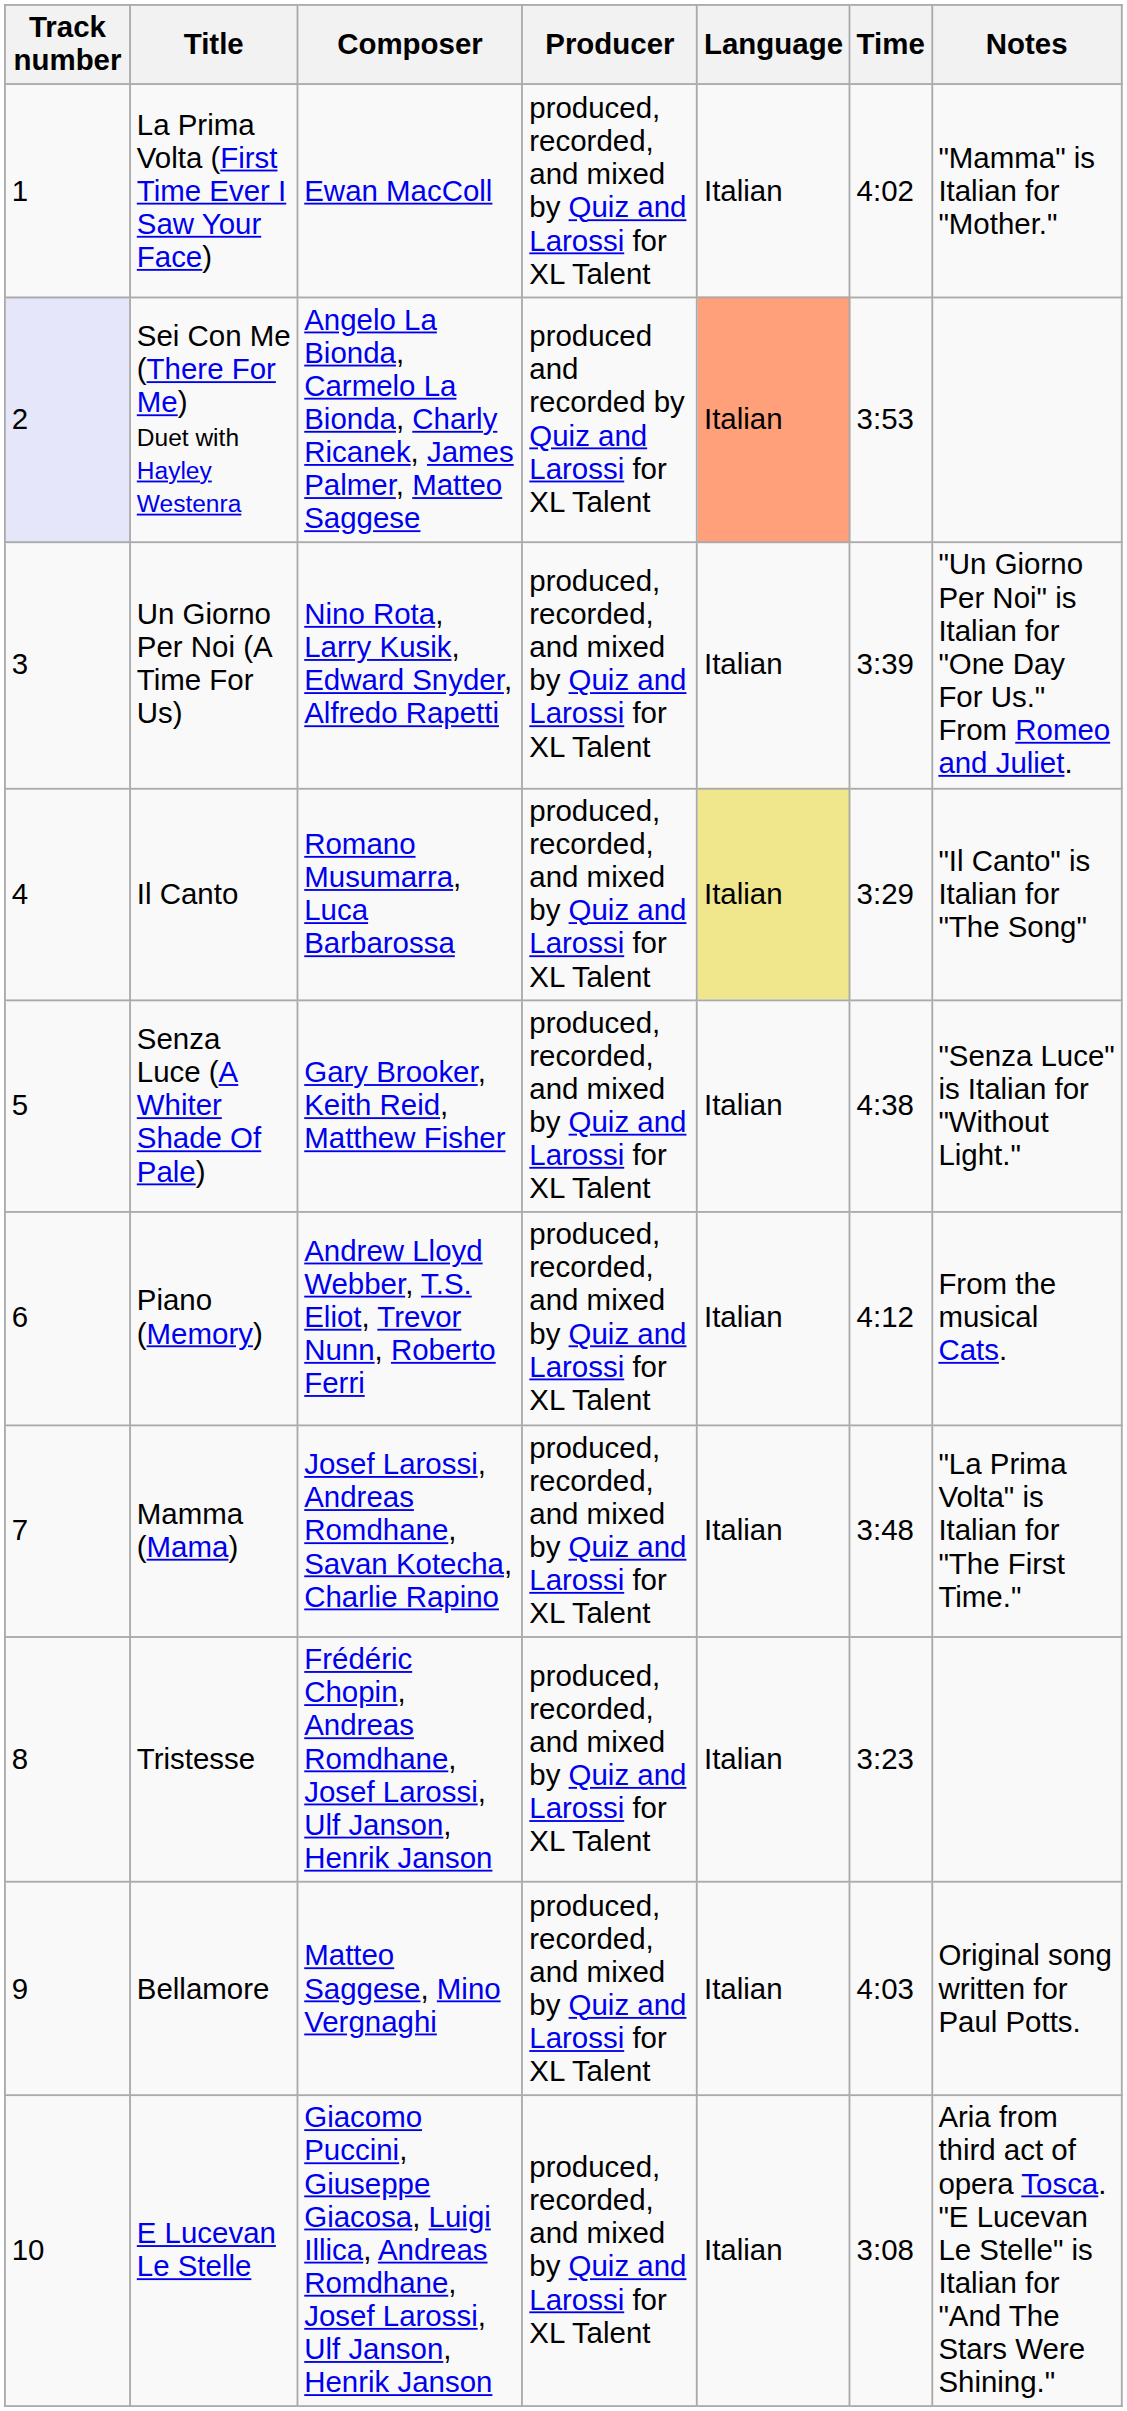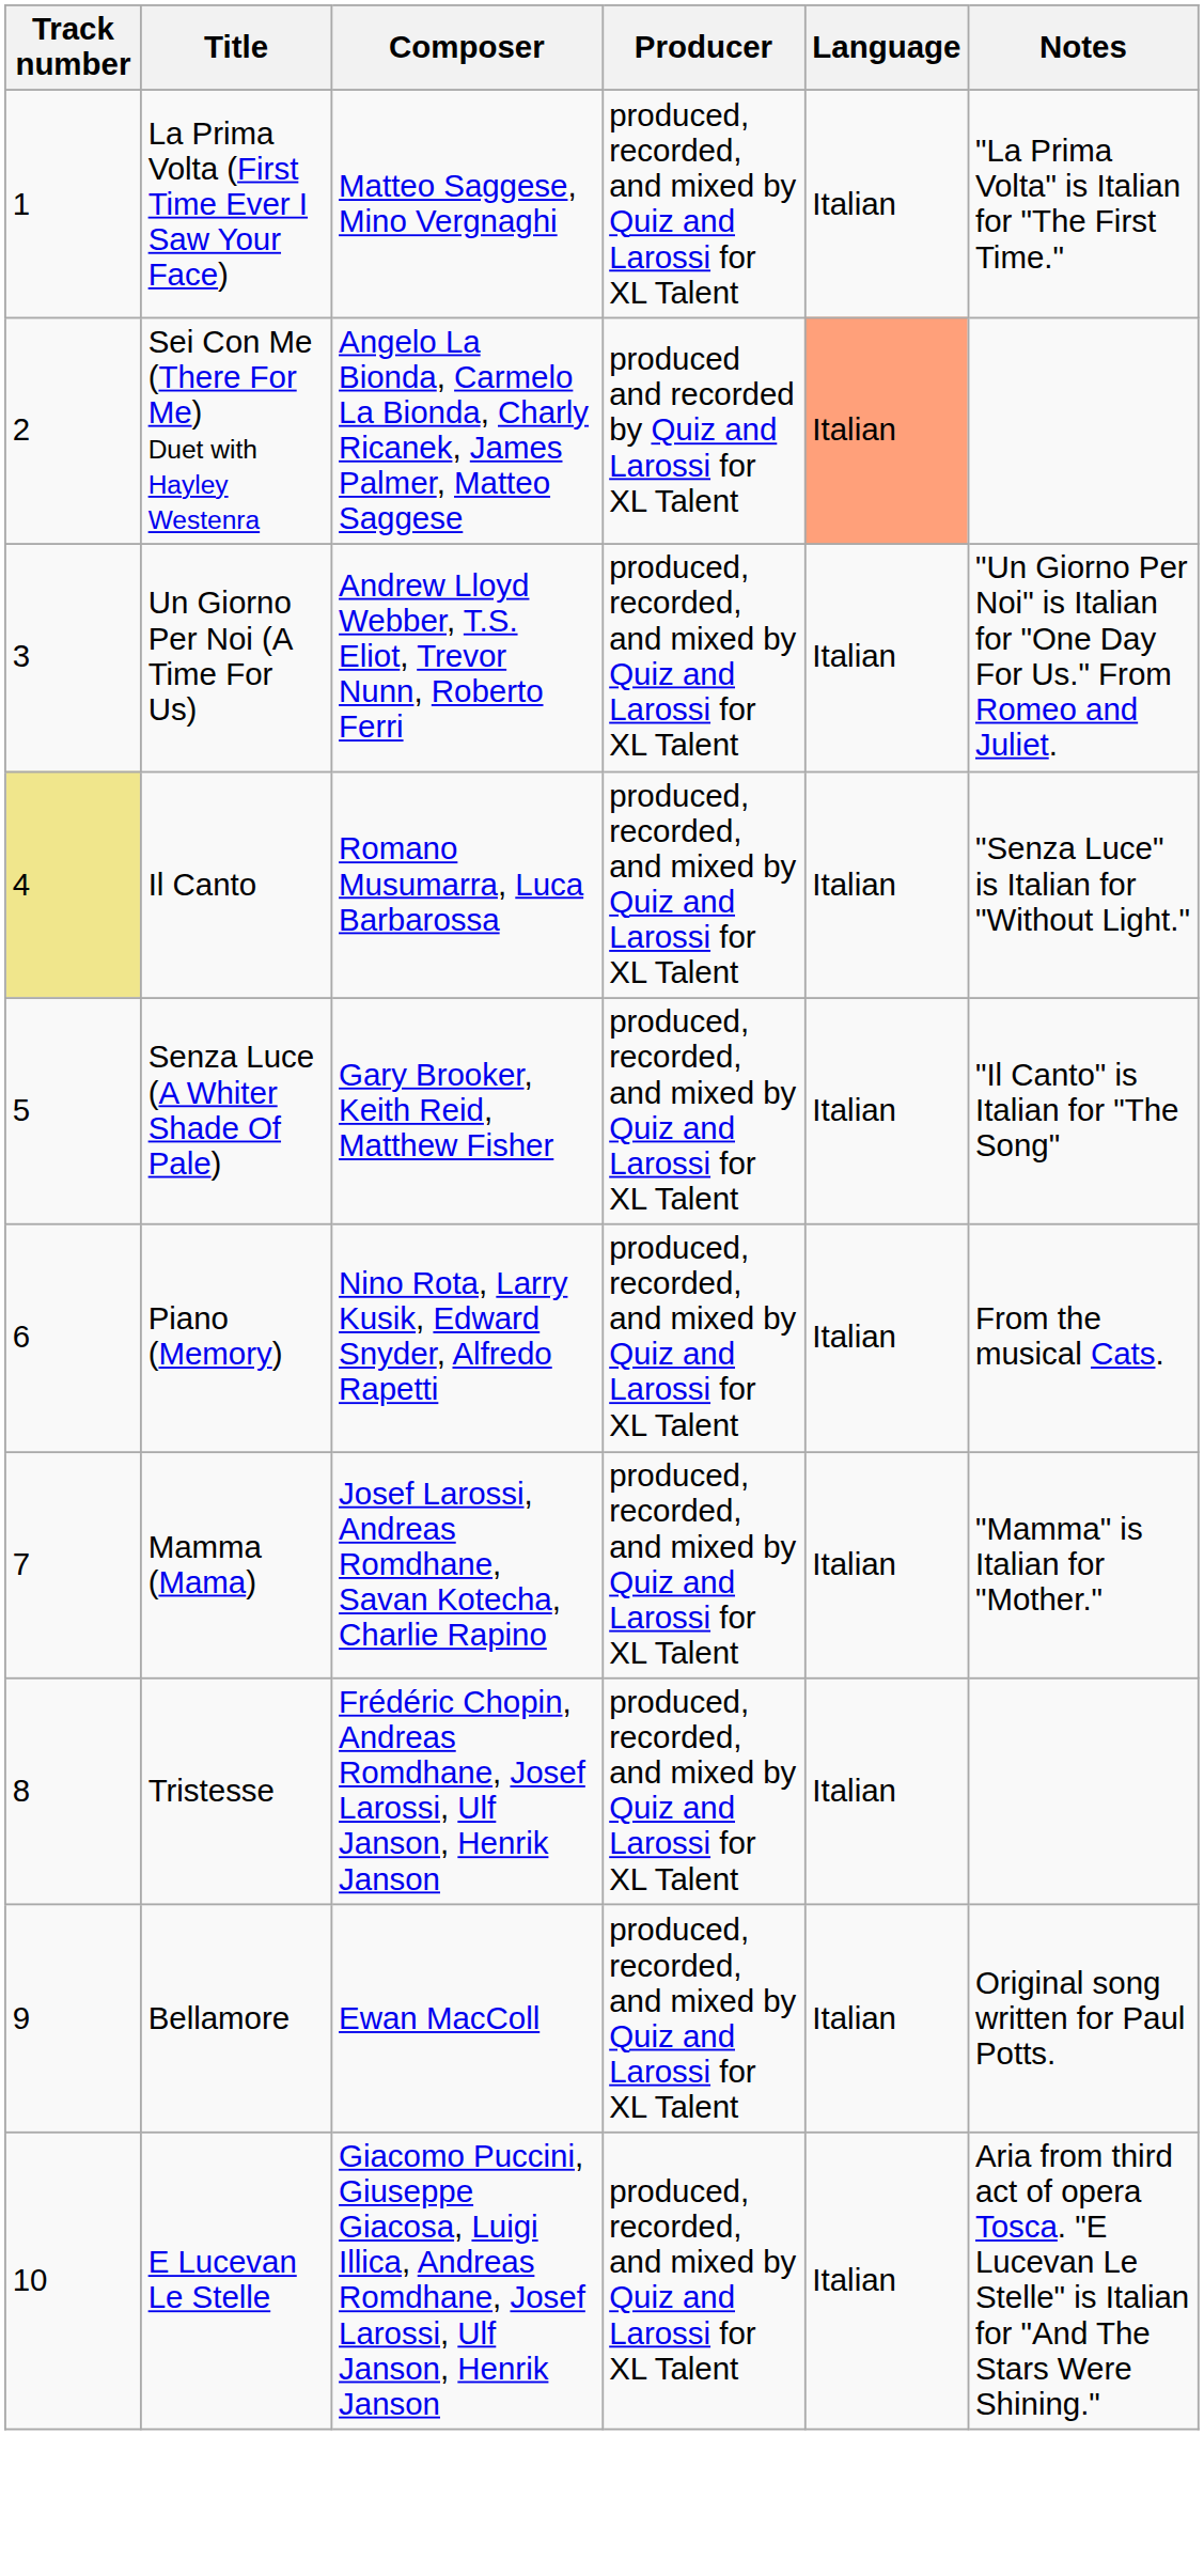 <table class="wikitable">
 <tr>
 <th>Track number</th>
 <th>Title</th>
 <th>Composer</th>
 <th>Producer</th>
 <th>Language</th>
-<th>Time</th>
 <th>Notes</th>
 </tr>
 <tr>
 <td>1</td>
 <td>La Prima Volta (<a href='#'>First Time Ever I Saw Your Face</a>)</td>
-<td><a href='#'>Ewan MacColl</a></td>
+<td><a href='#'>Matteo Saggese</a>, <a href='#'>Mino Vergnaghi</a></td>
 <td>produced, recorded, and mixed by <a href='#'>Quiz and Larossi</a> for XL Talent</td>
 <td>Italian</td>
-<td>4:02</td>
-<td>"Mamma" is Italian for "Mother."</td>
+<td>"La Prima Volta" is Italian for "The First Time."</td>
 </tr>
 <tr>
-<td style="background: lavender;">2</td>
+<td>2</td>
 <td>Sei Con Me (<a href='#'>There For Me</a>)<br><small>Duet with <a href='#'>Hayley Westenra</a></small></td>
 <td><a href='#'>Angelo La Bionda</a>, <a href='#'>Carmelo La Bionda</a>, <a href='#'>Charly Ricanek</a>, <a href='#'>James Palmer</a>, <a href='#'>Matteo Saggese</a></td>
 <td>produced and recorded by <a href='#'>Quiz and Larossi</a> for XL Talent</td>
 <td style="background: lightsalmon;">Italian</td>
-<td>3:53</td>
 <td></td>
 </tr>
 <tr>
 <td>3</td>
 <td>Un Giorno Per Noi (A Time For Us)</td>
-<td><a href='#'>Nino Rota</a>, <a href='#'>Larry Kusik</a>, <a href='#'>Edward Snyder</a>, <a href='#'>Alfredo Rapetti</a></td>
+<td><a href='#'>Andrew Lloyd Webber</a>, <a href='#'>T.S. Eliot</a>, <a href='#'>Trevor Nunn</a>, <a href='#'>Roberto Ferri</a></td>
 <td>produced, recorded, and mixed by <a href='#'>Quiz and Larossi</a> for XL Talent</td>
 <td>Italian</td>
-<td>3:39</td>
 <td>"Un Giorno Per Noi" is Italian for "One Day For Us." From <a href='#'>Romeo and Juliet</a>.</td>
 </tr>
 <tr>
-<td>4</td>
+<td style="background: khaki;">4</td>
 <td>Il Canto</td>
 <td><a href='#'>Romano Musumarra</a>, <a href='#'>Luca Barbarossa</a></td>
 <td>produced, recorded, and mixed by <a href='#'>Quiz and Larossi</a> for XL Talent</td>
-<td style="background: khaki;">Italian</td>
-<td>3:29</td>
-<td>"Il Canto" is Italian for "The Song"</td>
+<td>Italian</td>
+<td>"Senza Luce" is Italian for "Without Light."</td>
 </tr>
 <tr>
 <td>5</td>
 <td>Senza Luce (<a href='#'>A Whiter Shade Of Pale</a>)</td>
 <td><a href='#'>Gary Brooker</a>, <a href='#'>Keith Reid</a>, <a href='#'>Matthew Fisher</a></td>
 <td>produced, recorded, and mixed by <a href='#'>Quiz and Larossi</a> for XL Talent</td>
 <td>Italian</td>
-<td>4:38</td>
-<td>"Senza Luce" is Italian for "Without Light."</td>
+<td>"Il Canto" is Italian for "The Song"</td>
 </tr>
 <tr>
 <td>6</td>
 <td>Piano (<a href='#'>Memory</a>)</td>
-<td><a href='#'>Andrew Lloyd Webber</a>, <a href='#'>T.S. Eliot</a>, <a href='#'>Trevor Nunn</a>, <a href='#'>Roberto Ferri</a></td>
+<td><a href='#'>Nino Rota</a>, <a href='#'>Larry Kusik</a>, <a href='#'>Edward Snyder</a>, <a href='#'>Alfredo Rapetti</a></td>
 <td>produced, recorded, and mixed by <a href='#'>Quiz and Larossi</a> for XL Talent</td>
 <td>Italian</td>
-<td>4:12</td>
 <td>From the musical <a href='#'>Cats</a>.</td>
 </tr>
 <tr>
 <td>7</td>
 <td>Mamma (<a href='#'>Mama</a>)</td>
 <td><a href='#'>Josef Larossi</a>, <a href='#'>Andreas Romdhane</a>, <a href='#'>Savan Kotecha</a>, <a href='#'>Charlie Rapino</a></td>
 <td>produced, recorded, and mixed by <a href='#'>Quiz and Larossi</a> for XL Talent</td>
 <td>Italian</td>
-<td>3:48</td>
-<td>"La Prima Volta" is Italian for "The First Time."</td>
+<td>"Mamma" is Italian for "Mother."</td>
 </tr>
 <tr>
 <td>8</td>
 <td>Tristesse</td>
 <td><a href='#'>Frédéric Chopin</a>, <a href='#'>Andreas Romdhane</a>, <a href='#'>Josef Larossi</a>, <a href='#'>Ulf Janson</a>, <a href='#'>Henrik Janson</a></td>
 <td>produced, recorded, and mixed by <a href='#'>Quiz and Larossi</a> for XL Talent</td>
 <td>Italian</td>
-<td>3:23</td>
 <td></td>
 </tr>
 <tr>
 <td>9</td>
 <td>Bellamore</td>
-<td><a href='#'>Matteo Saggese</a>, <a href='#'>Mino Vergnaghi</a></td>
+<td><a href='#'>Ewan MacColl</a></td>
 <td>produced, recorded, and mixed by <a href='#'>Quiz and Larossi</a> for XL Talent</td>
 <td>Italian</td>
-<td>4:03</td>
 <td>Original song written for Paul Potts.</td>
 </tr>
 <tr>
 <td>10</td>
 <td><a href='#'>E Lucevan Le Stelle</a></td>
 <td><a href='#'>Giacomo Puccini</a>, <a href='#'>Giuseppe Giacosa</a>, <a href='#'>Luigi Illica</a>, <a href='#'>Andreas Romdhane</a>, <a href='#'>Josef Larossi</a>, <a href='#'>Ulf Janson</a>, <a href='#'>Henrik Janson</a></td>
 <td>produced, recorded, and mixed by <a href='#'>Quiz and Larossi</a> for XL Talent</td>
 <td>Italian</td>
-<td>3:08</td>
 <td>Aria from third act of opera <a href='#'>Tosca</a>.  "E Lucevan Le Stelle" is Italian for "And The Stars Were Shining."</td>
 </tr>
 </table>
